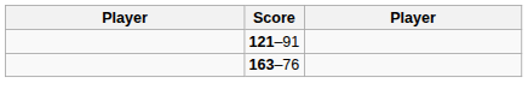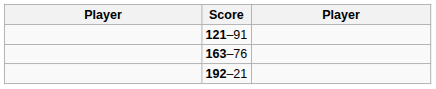 <table class="wikitable" style="font-size:90%">
 <tr>
 <th width=220>Player</th>
 <th width=50>Score</th>
 <th width=200>Player</th>
 </tr>
 <tr>
 <td><strong></strong></td>
 <td style="text-align:center;"><strong>121</strong>–91</td>
 <td></td>
 </tr>
 <tr>
 <td><strong></strong></td>
 <td style="text-align:center;"><strong>163</strong>–76</td>
 <td></td>
 </tr>
+<tr>
+<td><strong></strong></td>
+<td style="text-align:center;"><strong>192</strong>–21</td>
+<td></td>
+</tr>
 </table>
